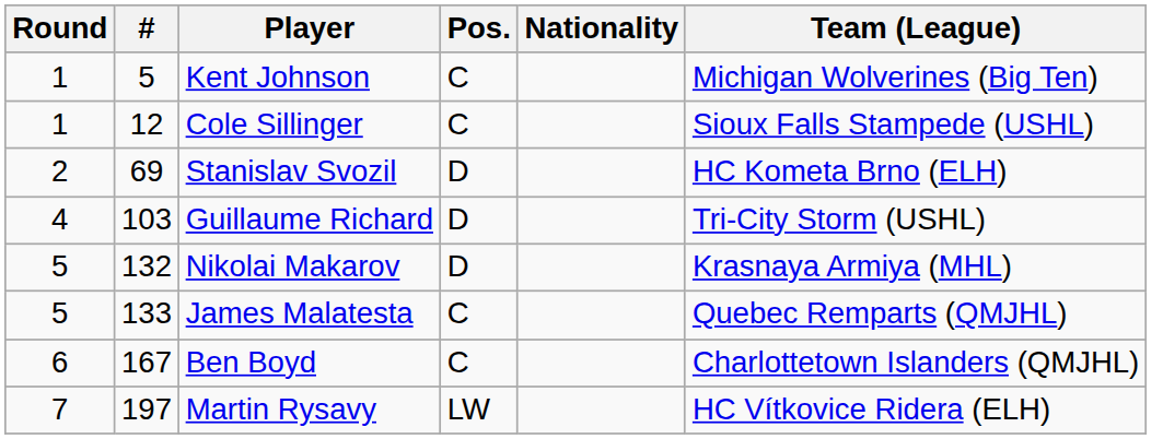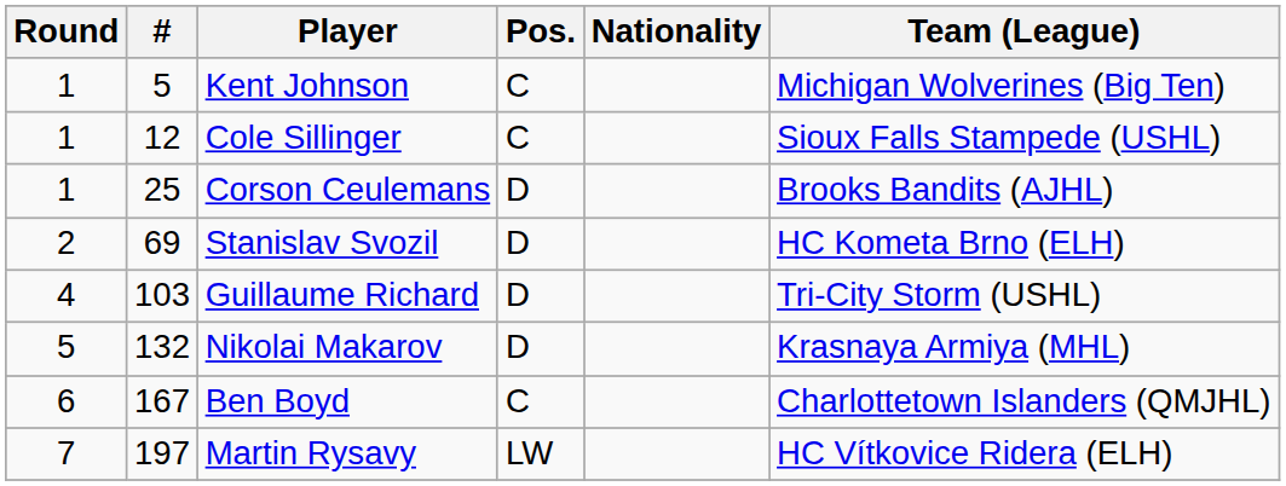 <table class="wikitable">
 <tr>
 <th>Round</th>
 <th>#</th>
 <th>Player</th>
 <th>Pos.</th>
 <th>Nationality</th>
 <th>Team (League)</th>
 </tr>
 <tr>
 <td style="text-align:center;">1</td>
 <td style="text-align:center;">5</td>
 <td><a href='#'>Kent Johnson</a></td>
 <td>C</td>
 <td></td>
 <td><a href='#'>Michigan Wolverines</a> (<a href='#'>Big Ten</a>)</td>
 </tr>
 <tr>
 <td style="text-align:center;">1</td>
 <td style="text-align:center;">12</td>
 <td><a href='#'>Cole Sillinger</a></td>
 <td>C</td>
 <td></td>
 <td><a href='#'>Sioux Falls Stampede</a> (<a href='#'>USHL</a>)</td>
 </tr>
 <tr>
+<td style="text-align:center;">1</td>
+<td style="text-align:center;">25</td>
+<td><a href='#'>Corson Ceulemans</a></td>
+<td>D</td>
+<td></td>
+<td><a href='#'>Brooks Bandits</a> (<a href='#'>AJHL</a>)</td>
+</tr>
+<tr>
 <td style="text-align:center;">2</td>
 <td style="text-align:center;">69</td>
 <td><a href='#'>Stanislav Svozil</a></td>
 <td>D</td>
 <td></td>
 <td><a href='#'>HC Kometa Brno</a> (<a href='#'>ELH</a>)</td>
 </tr>
 <tr>
 <td style="text-align:center;">4</td>
 <td style="text-align:center;">103</td>
 <td><a href='#'>Guillaume Richard</a></td>
 <td>D</td>
 <td></td>
 <td><a href='#'>Tri-City Storm</a> (USHL)</td>
 </tr>
 <tr>
 <td style="text-align:center;">5</td>
 <td style="text-align:center;">132</td>
 <td><a href='#'>Nikolai Makarov</a></td>
 <td>D</td>
 <td></td>
 <td><a href='#'>Krasnaya Armiya</a> (<a href='#'>MHL</a>)</td>
 </tr>
 <tr>
-<td style="text-align:center;">5</td>
-<td style="text-align:center;">133</td>
-<td><a href='#'>James Malatesta</a></td>
-<td>C</td>
-<td></td>
-<td><a href='#'>Quebec Remparts</a> (<a href='#'>QMJHL</a>)</td>
-</tr>
-<tr>
 <td style="text-align:center;">6</td>
 <td style="text-align:center;">167</td>
 <td><a href='#'>Ben Boyd</a></td>
 <td>C</td>
 <td></td>
 <td><a href='#'>Charlottetown Islanders</a> (QMJHL)</td>
 </tr>
 <tr>
 <td style="text-align:center;">7</td>
 <td style="text-align:center;">197</td>
 <td><a href='#'>Martin Rysavy</a></td>
 <td>LW</td>
 <td></td>
 <td><a href='#'>HC Vítkovice Ridera</a> (ELH)</td>
 </tr>
 </table>
